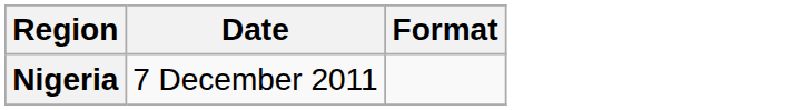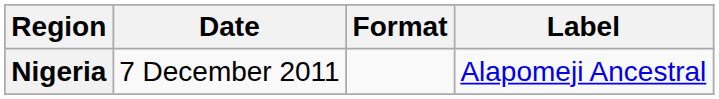 <table class="wikitable plainrowheaders">
 <tr>
 <th scope="col">Region</th>
 <th scope="col">Date</th>
 <th scope="col">Format</th>
+<th scope="col">Label</th>
 </tr>
 <tr>
 <th scope="row">Nigeria</th>
 <td>7 December 2011</td>
 <td></td>
+<td><a href='#'>Alapomeji Ancestral</a></td>
 </tr>
 </table>
